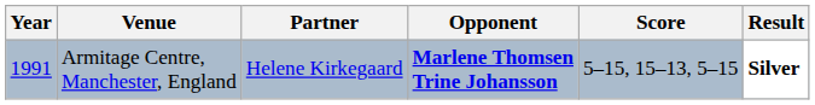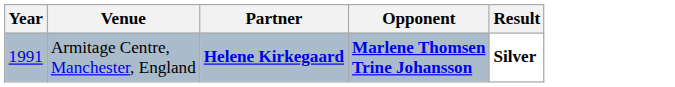 <table class="sortable wikitable" style="font-size: 90%;">
 <tr>
 <th>Year</th>
 <th>Venue</th>
 <th>Partner</th>
 <th>Opponent</th>
-<th>Score</th>
 <th>Result</th>
 </tr>
 <tr style="background:#AABBCC">
 <td align="center"><a href='#'>1991</a></td>
 <td align="left">Armitage Centre,<br><a href='#'>Manchester</a>, England</td>
-<td align="left"> <a href='#'>Helene Kirkegaard</a></td>
+<td align="left"><strong> <a href='#'>Helene Kirkegaard</a></strong></td>
 <td align="left"><strong> <a href='#'>Marlene Thomsen</a><br> <a href='#'>Trine Johansson</a></strong></td>
-<td align="left">5–15, 15–13, 5–15</td>
 <td style="text-align:left; background:white"> <strong>Silver</strong></td>
 </tr>
 </table>
